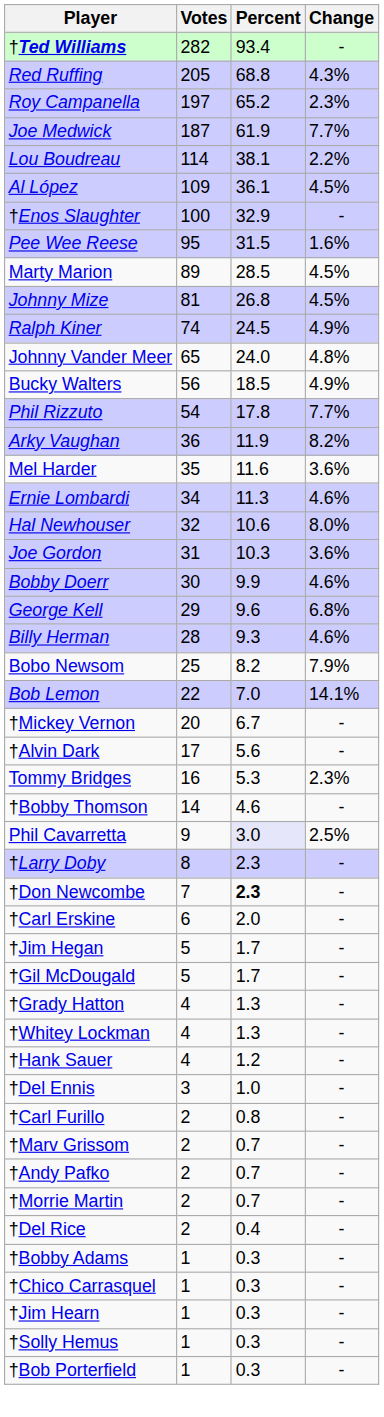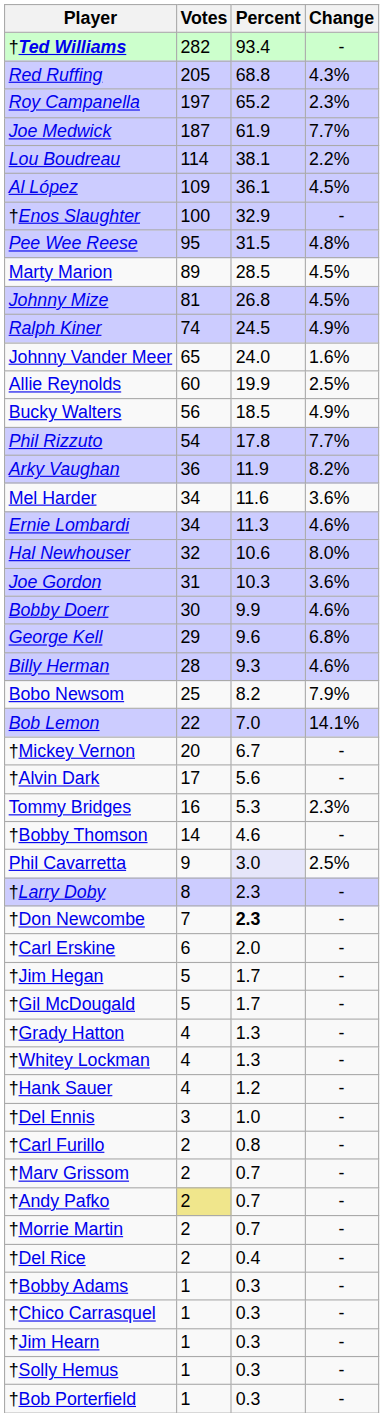 <table class="wikitable">
 <tr>
 <th>Player</th>
 <th>Votes</th>
 <th>Percent</th>
 <th>Change</th>
 </tr>
 <tr bgcolor="#ccffcc">
 <td>†<strong><em><a href='#'>Ted Williams</a></em></strong></td>
 <td>282</td>
 <td>93.4</td>
 <td align=center>-</td>
 </tr>
 <tr bgcolor="#ccccff">
 <td><em><a href='#'>Red Ruffing</a></em></td>
 <td>205</td>
 <td>68.8</td>
 <td align="left"> 4.3%</td>
 </tr>
 <tr bgcolor="#ccccff">
 <td><em><a href='#'>Roy Campanella</a></em></td>
 <td>197</td>
 <td>65.2</td>
 <td align="left"> 2.3%</td>
 </tr>
 <tr bgcolor="#ccccff">
 <td><em><a href='#'>Joe Medwick</a></em></td>
 <td>187</td>
 <td>61.9</td>
 <td align="left"> 7.7%</td>
 </tr>
 <tr bgcolor="#ccccff">
 <td><em><a href='#'>Lou Boudreau</a></em></td>
 <td>114</td>
 <td>38.1</td>
 <td align="left"> 2.2%</td>
 </tr>
 <tr bgcolor="#ccccff">
 <td><em><a href='#'>Al López</a></em></td>
 <td>109</td>
 <td>36.1</td>
 <td align="left"> 4.5%</td>
 </tr>
 <tr bgcolor="#ccccff">
 <td>†<em><a href='#'>Enos Slaughter</a></em></td>
 <td>100</td>
 <td>32.9</td>
 <td align=center>-</td>
 </tr>
 <tr bgcolor="#ccccff">
 <td><em><a href='#'>Pee Wee Reese</a></em></td>
 <td>95</td>
 <td>31.5</td>
-<td align="left"> 1.6%</td>
+<td align="left"> 4.8%</td>
 </tr>
 <tr>
 <td><a href='#'>Marty Marion</a></td>
 <td>89</td>
 <td>28.5</td>
 <td align="left"> 4.5%</td>
 </tr>
 <tr bgcolor="#ccccff">
 <td><em><a href='#'>Johnny Mize</a></em></td>
 <td>81</td>
 <td>26.8</td>
 <td align="left"> 4.5%</td>
 </tr>
 <tr bgcolor="#ccccff">
 <td><em><a href='#'>Ralph Kiner</a></em></td>
 <td>74</td>
 <td>24.5</td>
 <td align="left"> 4.9%</td>
 </tr>
 <tr>
 <td><a href='#'>Johnny Vander Meer</a></td>
 <td>65</td>
 <td>24.0</td>
-<td align="left"> 4.8%</td>
+<td align="left"> 1.6%</td>
+</tr>
+<tr>
+<td><a href='#'>Allie Reynolds</a></td>
+<td>60</td>
+<td>19.9</td>
+<td align="left"> 2.5%</td>
 </tr>
 <tr>
 <td><a href='#'>Bucky Walters</a></td>
 <td>56</td>
 <td>18.5</td>
 <td align="left"> 4.9%</td>
 </tr>
 <tr bgcolor="#ccccff">
 <td><em><a href='#'>Phil Rizzuto</a></em></td>
 <td>54</td>
 <td>17.8</td>
 <td align="left"> 7.7%</td>
 </tr>
 <tr bgcolor="#ccccff">
 <td><em><a href='#'>Arky Vaughan</a></em></td>
 <td>36</td>
 <td>11.9</td>
 <td align="left"> 8.2%</td>
 </tr>
 <tr>
 <td><a href='#'>Mel Harder</a></td>
-<td>35</td>
+<td>34</td>
 <td>11.6</td>
 <td align="left"> 3.6%</td>
 </tr>
 <tr bgcolor="#ccccff">
 <td><em><a href='#'>Ernie Lombardi</a></em></td>
 <td>34</td>
 <td>11.3</td>
 <td align="left"> 4.6%</td>
 </tr>
 <tr bgcolor="#ccccff">
 <td><em><a href='#'>Hal Newhouser</a></em></td>
 <td>32</td>
 <td>10.6</td>
 <td align="left"> 8.0%</td>
 </tr>
 <tr bgcolor="#ccccff">
 <td><em><a href='#'>Joe Gordon</a></em></td>
 <td>31</td>
 <td>10.3</td>
 <td align="left"> 3.6%</td>
 </tr>
 <tr bgcolor="#ccccff">
 <td><em><a href='#'>Bobby Doerr</a></em></td>
 <td>30</td>
 <td>9.9</td>
 <td align="left"> 4.6%</td>
 </tr>
 <tr bgcolor="#ccccff">
 <td><em><a href='#'>George Kell</a></em></td>
 <td>29</td>
 <td>9.6</td>
 <td align="left"> 6.8%</td>
 </tr>
 <tr bgcolor="#ccccff">
 <td><em><a href='#'>Billy Herman</a></em></td>
 <td>28</td>
 <td>9.3</td>
 <td align="left"> 4.6%</td>
 </tr>
 <tr>
 <td><a href='#'>Bobo Newsom</a></td>
 <td>25</td>
 <td>8.2</td>
 <td align="left"> 7.9%</td>
 </tr>
 <tr bgcolor="#ccccff">
 <td><em><a href='#'>Bob Lemon</a></em></td>
 <td>22</td>
 <td>7.0</td>
 <td align="left"> 14.1%</td>
 </tr>
 <tr>
 <td>†<a href='#'>Mickey Vernon</a></td>
 <td>20</td>
 <td>6.7</td>
 <td align=center>-</td>
 </tr>
 <tr>
 <td>†<a href='#'>Alvin Dark</a></td>
 <td>17</td>
 <td>5.6</td>
 <td align=center>-</td>
 </tr>
 <tr>
 <td><a href='#'>Tommy Bridges</a></td>
 <td>16</td>
 <td>5.3</td>
 <td align="left"> 2.3%</td>
 </tr>
 <tr>
 <td>†<a href='#'>Bobby Thomson</a></td>
 <td>14</td>
 <td>4.6</td>
 <td align=center>-</td>
 </tr>
 <tr>
 <td><a href='#'>Phil Cavarretta</a></td>
 <td>9</td>
 <td style="background: lavender;">3.0</td>
 <td align="left"> 2.5%</td>
 </tr>
 <tr bgcolor="#ccccff">
 <td>†<em><a href='#'>Larry Doby</a></em></td>
 <td>8</td>
 <td>2.3</td>
 <td align=center>-</td>
 </tr>
 <tr>
 <td>†<a href='#'>Don Newcombe</a></td>
 <td>7</td>
 <td><strong>2.3</strong></td>
 <td align=center>-</td>
 </tr>
 <tr>
 <td>†<a href='#'>Carl Erskine</a></td>
 <td>6</td>
 <td>2.0</td>
 <td align=center>-</td>
 </tr>
 <tr>
 <td>†<a href='#'>Jim Hegan</a></td>
 <td>5</td>
 <td>1.7</td>
 <td align=center>-</td>
 </tr>
 <tr>
 <td>†<a href='#'>Gil McDougald</a></td>
 <td>5</td>
 <td>1.7</td>
 <td align=center>-</td>
 </tr>
 <tr>
 <td>†<a href='#'>Grady Hatton</a></td>
 <td>4</td>
 <td>1.3</td>
 <td align=center>-</td>
 </tr>
 <tr>
 <td>†<a href='#'>Whitey Lockman</a></td>
 <td>4</td>
 <td>1.3</td>
 <td align=center>-</td>
 </tr>
 <tr>
 <td>†<a href='#'>Hank Sauer</a></td>
 <td>4</td>
 <td>1.2</td>
 <td align=center>-</td>
 </tr>
 <tr>
 <td>†<a href='#'>Del Ennis</a></td>
 <td>3</td>
 <td>1.0</td>
 <td align=center>-</td>
 </tr>
 <tr>
 <td>†<a href='#'>Carl Furillo</a></td>
 <td>2</td>
 <td>0.8</td>
 <td align=center>-</td>
 </tr>
 <tr>
 <td>†<a href='#'>Marv Grissom</a></td>
 <td>2</td>
 <td>0.7</td>
 <td align=center>-</td>
 </tr>
 <tr>
 <td>†<a href='#'>Andy Pafko</a></td>
-<td>2</td>
+<td style="background: khaki;">2</td>
 <td>0.7</td>
 <td align=center>-</td>
 </tr>
 <tr>
 <td>†<a href='#'>Morrie Martin</a></td>
 <td>2</td>
 <td>0.7</td>
 <td align=center>-</td>
 </tr>
 <tr>
 <td>†<a href='#'>Del Rice</a></td>
 <td>2</td>
 <td>0.4</td>
 <td align=center>-</td>
 </tr>
 <tr>
 <td>†<a href='#'>Bobby Adams</a></td>
 <td>1</td>
 <td>0.3</td>
 <td align=center>-</td>
 </tr>
 <tr>
 <td>†<a href='#'>Chico Carrasquel</a></td>
 <td>1</td>
 <td>0.3</td>
 <td align=center>-</td>
 </tr>
 <tr>
 <td>†<a href='#'>Jim Hearn</a></td>
 <td>1</td>
 <td>0.3</td>
 <td align=center>-</td>
 </tr>
 <tr>
 <td>†<a href='#'>Solly Hemus</a></td>
 <td>1</td>
 <td>0.3</td>
 <td align=center>-</td>
 </tr>
 <tr>
 <td>†<a href='#'>Bob Porterfield</a></td>
 <td>1</td>
 <td>0.3</td>
 <td align=center>-</td>
 </tr>
 </table>
